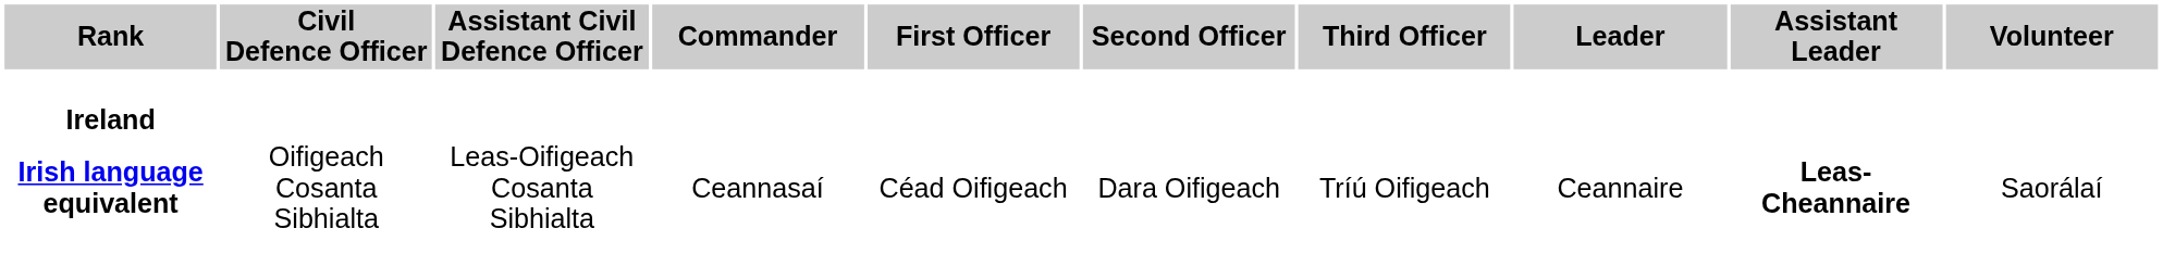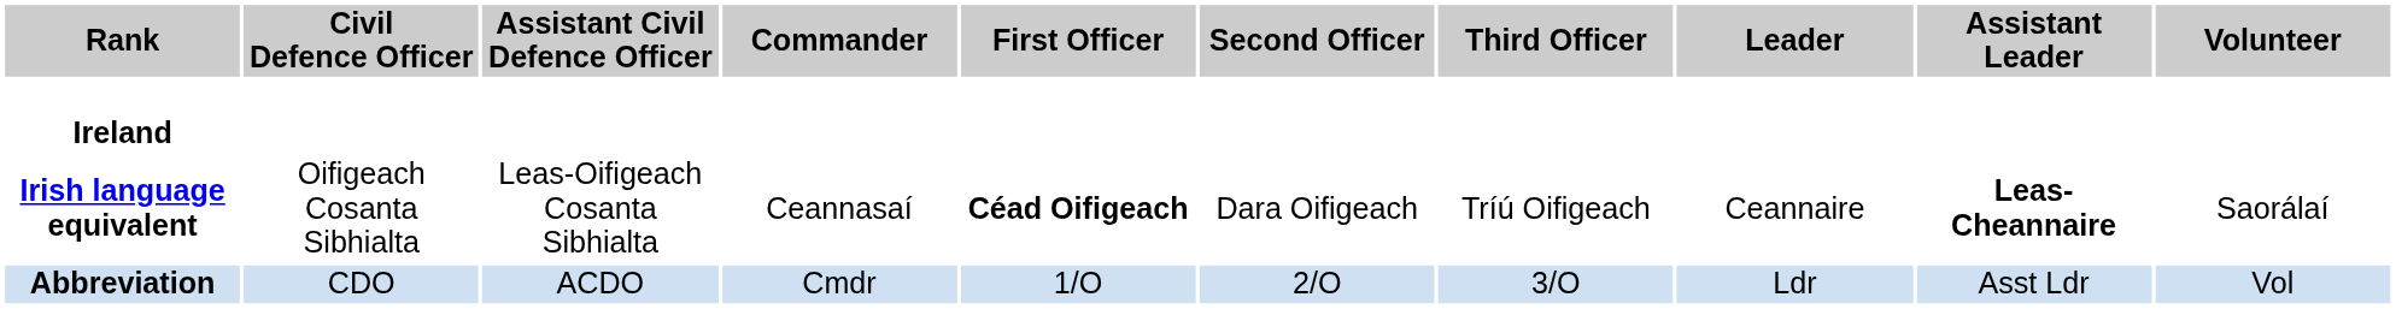 <table solid #8888aa; bgcolor:#f7f8ff; font-size:95%; 0px;">
 <tr style="background:#ccc; text-align:center;">
 <td style="width:10%;"><strong>Rank</strong> </td>
 <td style="width:10%;"><strong>Civil<br> Defence Officer</strong></td>
 <td style="width:10%;"><strong>Assistant Civil<br> Defence Officer</strong></td>
 <td style="width:10%;"><strong>Commander</strong></td>
 <td style="width:10%;"><strong>First Officer</strong></td>
 <td style="width:10%;"><strong>Second Officer</strong></td>
 <td style="width:10%;"><strong>Third Officer</strong></td>
 <td style="width:10%;"><strong>Leader</strong></td>
 <td style="width:10%;"><strong>Assistant Leader</strong></td>
 <td style="width:10%;"><strong>Volunteer</strong></td>
 </tr>
 <tr style="text-align:center;">
 <td rowspan=2><strong> <br>Ireland</strong><br></td>
 </tr>
 <tr style="text-align:center;">
 <td></td>
 <td></td>
 <td></td>
 <td></td>
 <td></td>
 <td></td>
 <td></td>
 <td></td>
 <td></td>
 </tr>
 <tr style="text-align:center;">
 <td><strong><a href='#'>Irish language</a> equivalent</strong></td>
 <td>Oifigeach <br>Cosanta Sibhialta</td>
 <td>Leas-Oifigeach <br>Cosanta Sibhialta</td>
 <td>Ceannasaí</td>
-<td>Céad Oifigeach</td>
+<td><strong>Céad Oifigeach</strong></td>
 <td>Dara Oifigeach</td>
 <td>Tríú Oifigeach</td>
 <td>Ceannaire</td>
 <td><strong>Leas-Cheannaire</strong></td>
 <td>Saorálaí</td>
 </tr>
+<tr style="background:#CEE0F2; text-align:center;">
+<td><strong>Abbreviation</strong></td>
+<td>CDO</td>
+<td>ACDO</td>
+<td>Cmdr</td>
+<td>1/O</td>
+<td>2/O</td>
+<td>3/O</td>
+<td>Ldr</td>
+<td>Asst Ldr</td>
+<td>Vol</td>
+</tr>
 </table>
